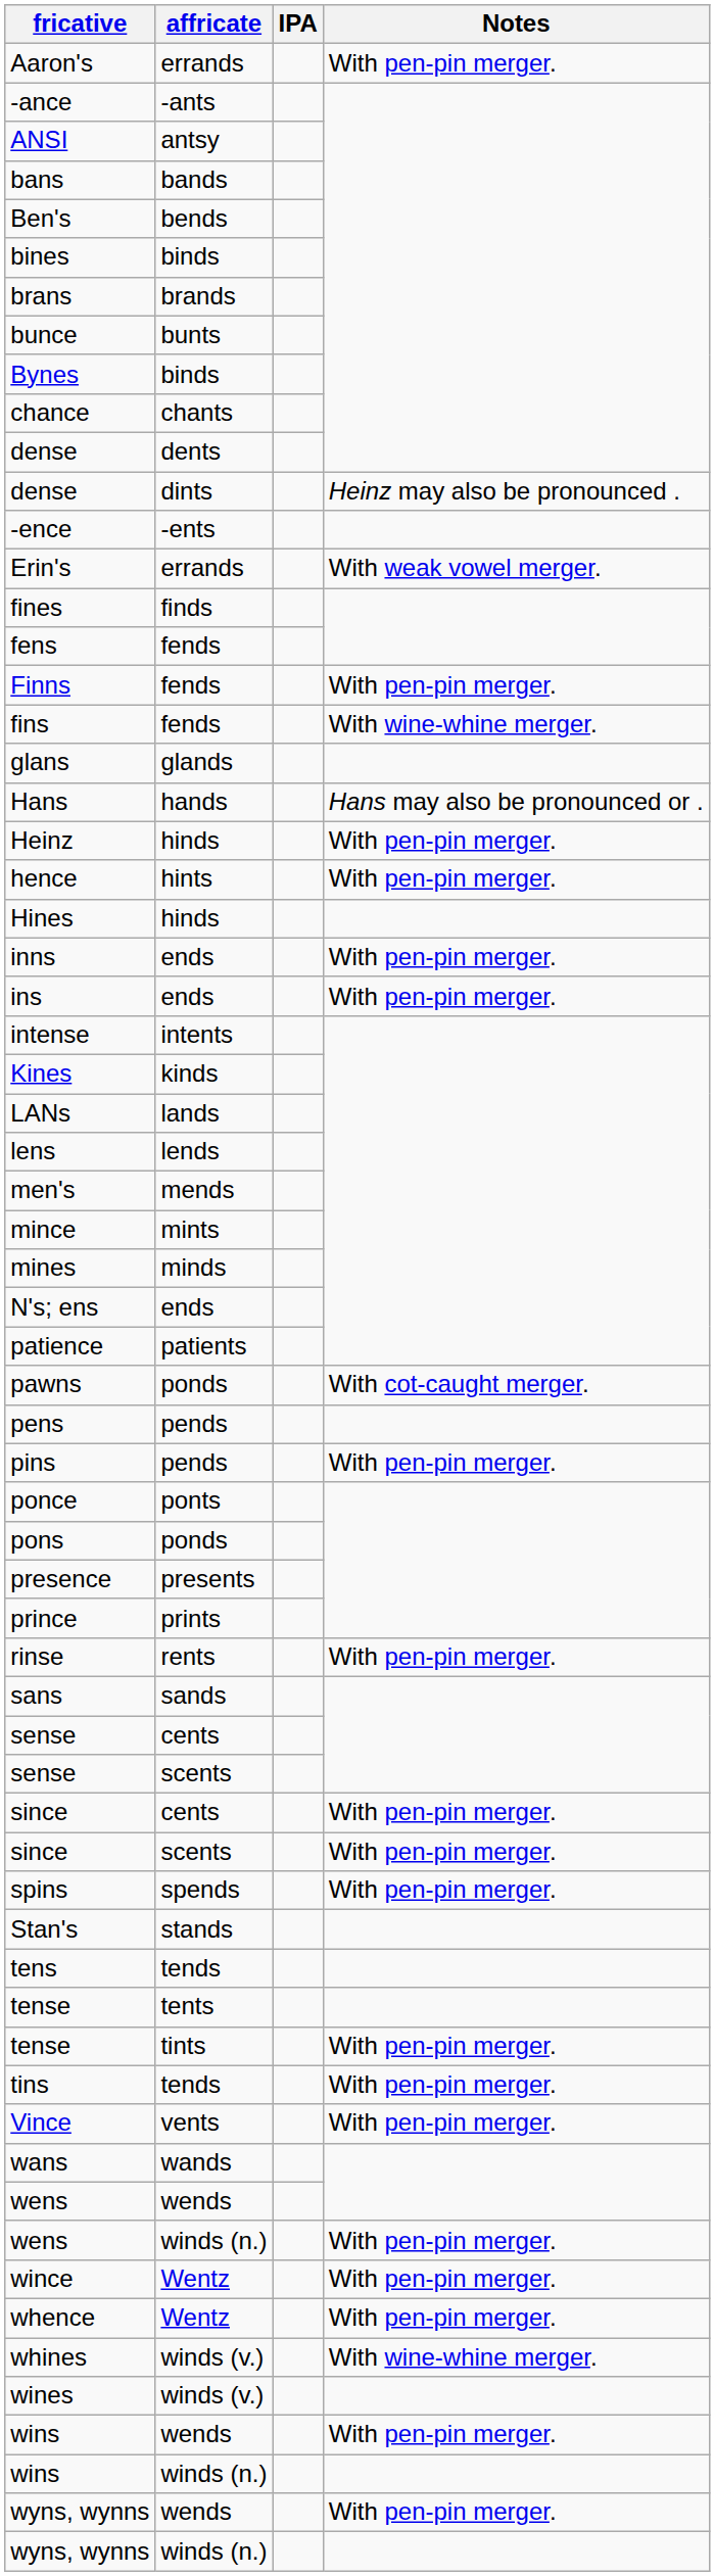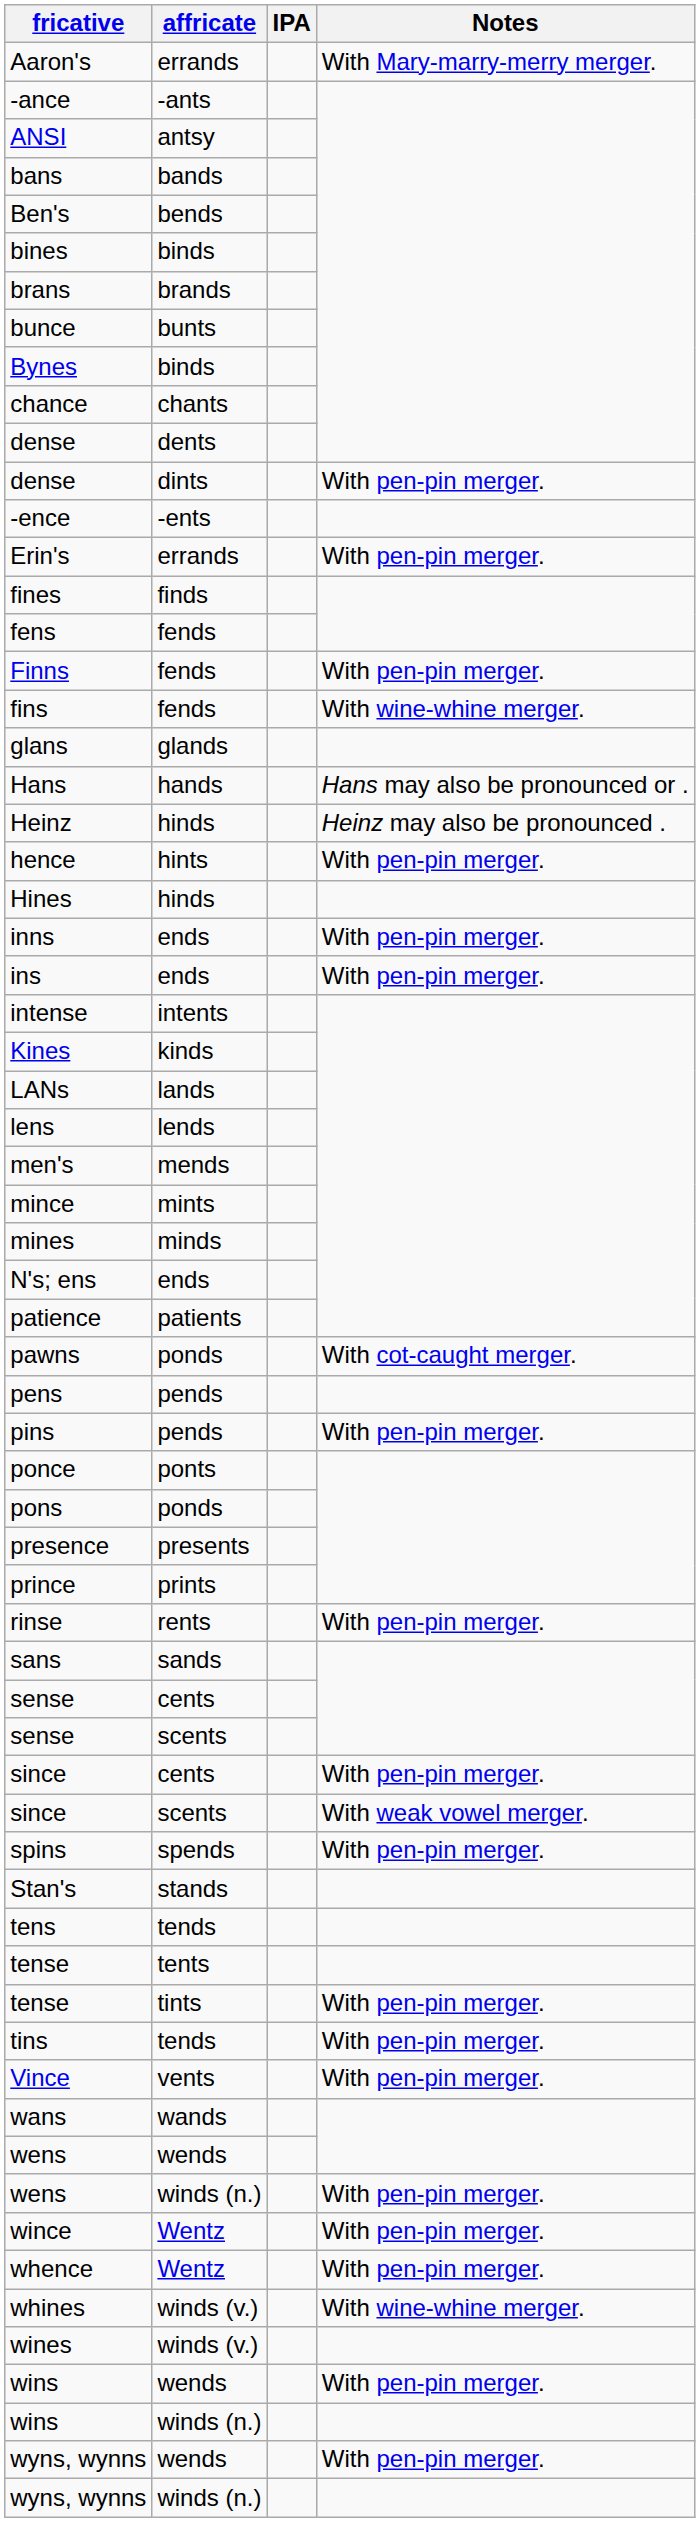 <table class="wikitable sortable mw-collapsible mw-collapsed">
 <tr>
 <th><a href='#'>fricative</a></th>
 <th><a href='#'>affricate</a></th>
 <th>IPA</th>
 <th>Notes</th>
 </tr>
 <tr>
 <td>Aaron's</td>
 <td>errands</td>
 <td></td>
-<td>With <a href='#'>pen-pin merger</a>.</td>
+<td>With <a href='#'>Mary-marry-merry merger</a>.</td>
 </tr>
 <tr>
 <td>-ance</td>
 <td>-ants</td>
 <td></td>
 </tr>
 <tr>
 <td><a href='#'>ANSI</a></td>
 <td>antsy</td>
 <td></td>
 </tr>
 <tr>
 <td>bans</td>
 <td>bands</td>
 <td></td>
 </tr>
 <tr>
 <td>Ben's</td>
 <td>bends</td>
 <td></td>
 </tr>
 <tr>
 <td>bines</td>
 <td>binds</td>
 <td></td>
 </tr>
 <tr>
 <td>brans</td>
 <td>brands</td>
 <td></td>
 </tr>
 <tr>
 <td>bunce</td>
 <td>bunts</td>
 <td></td>
 </tr>
 <tr>
 <td><a href='#'>Bynes</a></td>
 <td>binds</td>
 <td></td>
 </tr>
 <tr>
 <td>chance</td>
 <td>chants</td>
 <td></td>
 </tr>
 <tr>
 <td>dense</td>
 <td>dents</td>
 <td></td>
 </tr>
 <tr>
 <td>dense</td>
 <td>dints</td>
 <td></td>
-<td><em>Heinz</em> may also be pronounced .</td>
+<td>With <a href='#'>pen-pin merger</a>.</td>
 </tr>
 <tr>
 <td>-ence</td>
 <td>-ents</td>
 <td></td>
 </tr>
 <tr>
 <td>Erin's</td>
 <td>errands</td>
 <td></td>
-<td>With <a href='#'>weak vowel merger</a>.</td>
+<td>With <a href='#'>pen-pin merger</a>.</td>
 </tr>
 <tr>
 <td>fines</td>
 <td>finds</td>
 <td></td>
 </tr>
 <tr>
 <td>fens</td>
 <td>fends</td>
 <td></td>
 </tr>
 <tr>
 <td><a href='#'>Finns</a></td>
 <td>fends</td>
 <td></td>
 <td>With <a href='#'>pen-pin merger</a>.</td>
 </tr>
 <tr>
 <td>fins</td>
 <td>fends</td>
 <td></td>
 <td>With <a href='#'>wine-whine merger</a>.</td>
 </tr>
 <tr>
 <td>glans</td>
 <td>glands</td>
 <td></td>
 </tr>
 <tr>
 <td>Hans</td>
 <td>hands</td>
 <td></td>
 <td><em>Hans</em> may also be pronounced  or .</td>
 </tr>
 <tr>
 <td>Heinz</td>
 <td>hinds</td>
 <td></td>
-<td>With <a href='#'>pen-pin merger</a>.</td>
+<td><em>Heinz</em> may also be pronounced .</td>
 </tr>
 <tr>
 <td>hence</td>
 <td>hints</td>
 <td></td>
 <td>With <a href='#'>pen-pin merger</a>.</td>
 </tr>
 <tr>
 <td>Hines</td>
 <td>hinds</td>
 <td></td>
 </tr>
 <tr>
 <td>inns</td>
 <td>ends</td>
 <td></td>
 <td>With <a href='#'>pen-pin merger</a>.</td>
 </tr>
 <tr>
 <td>ins</td>
 <td>ends</td>
 <td></td>
 <td>With <a href='#'>pen-pin merger</a>.</td>
 </tr>
 <tr>
 <td>intense</td>
 <td>intents</td>
 <td></td>
 </tr>
 <tr>
 <td><a href='#'>Kines</a></td>
 <td>kinds</td>
 <td></td>
 </tr>
 <tr>
 <td>LANs</td>
 <td>lands</td>
 <td></td>
 </tr>
 <tr>
 <td>lens</td>
 <td>lends</td>
 <td></td>
 </tr>
 <tr>
 <td>men's</td>
 <td>mends</td>
 <td></td>
 </tr>
 <tr>
 <td>mince</td>
 <td>mints</td>
 <td></td>
 </tr>
 <tr>
 <td>mines</td>
 <td>minds</td>
 <td></td>
 </tr>
 <tr>
 <td>N's; ens</td>
 <td>ends</td>
 <td></td>
 </tr>
 <tr>
 <td>patience</td>
 <td>patients</td>
 <td></td>
 </tr>
 <tr>
 <td>pawns</td>
 <td>ponds</td>
 <td></td>
 <td>With <a href='#'>cot-caught merger</a>.</td>
 </tr>
 <tr>
 <td>pens</td>
 <td>pends</td>
 <td></td>
 </tr>
 <tr>
 <td>pins</td>
 <td>pends</td>
 <td></td>
 <td>With <a href='#'>pen-pin merger</a>.</td>
 </tr>
 <tr>
 <td>ponce</td>
 <td>ponts</td>
 <td></td>
 </tr>
 <tr>
 <td>pons</td>
 <td>ponds</td>
 <td></td>
 </tr>
 <tr>
 <td>presence</td>
 <td>presents</td>
 <td></td>
 </tr>
 <tr>
 <td>prince</td>
 <td>prints</td>
 <td></td>
 </tr>
 <tr>
 <td>rinse</td>
 <td>rents</td>
 <td></td>
 <td>With <a href='#'>pen-pin merger</a>.</td>
 </tr>
 <tr>
 <td>sans</td>
 <td>sands</td>
 <td></td>
 </tr>
 <tr>
 <td>sense</td>
 <td>cents</td>
 <td></td>
 </tr>
 <tr>
 <td>sense</td>
 <td>scents</td>
 <td></td>
 </tr>
 <tr>
 <td>since</td>
 <td>cents</td>
 <td></td>
 <td>With <a href='#'>pen-pin merger</a>.</td>
 </tr>
 <tr>
 <td>since</td>
 <td>scents</td>
 <td></td>
-<td>With <a href='#'>pen-pin merger</a>.</td>
+<td>With <a href='#'>weak vowel merger</a>.</td>
 </tr>
 <tr>
 <td>spins</td>
 <td>spends</td>
 <td></td>
 <td>With <a href='#'>pen-pin merger</a>.</td>
 </tr>
 <tr>
 <td>Stan's</td>
 <td>stands</td>
 <td></td>
 </tr>
 <tr>
 <td>tens</td>
 <td>tends</td>
 <td></td>
 <td></td>
 </tr>
 <tr>
 <td>tense</td>
 <td>tents</td>
 <td></td>
 </tr>
 <tr>
 <td>tense</td>
 <td>tints</td>
 <td></td>
 <td>With <a href='#'>pen-pin merger</a>.</td>
 </tr>
 <tr>
 <td>tins</td>
 <td>tends</td>
 <td></td>
 <td>With <a href='#'>pen-pin merger</a>.</td>
 </tr>
 <tr>
 <td><a href='#'>Vince</a></td>
 <td>vents</td>
 <td></td>
 <td>With <a href='#'>pen-pin merger</a>.</td>
 </tr>
 <tr>
 <td>wans</td>
 <td>wands</td>
 <td></td>
 </tr>
 <tr>
 <td>wens</td>
 <td>wends</td>
 <td></td>
 </tr>
 <tr>
 <td>wens</td>
 <td>winds (n.)</td>
 <td></td>
 <td>With <a href='#'>pen-pin merger</a>.</td>
 </tr>
 <tr>
 <td>wince</td>
 <td><a href='#'>Wentz</a></td>
 <td></td>
 <td>With <a href='#'>pen-pin merger</a>.</td>
 </tr>
 <tr>
 <td>whence</td>
 <td><a href='#'>Wentz</a></td>
 <td></td>
 <td>With <a href='#'>pen-pin merger</a>.</td>
 </tr>
 <tr>
 <td>whines</td>
 <td>winds (v.)</td>
 <td></td>
 <td>With <a href='#'>wine-whine merger</a>.</td>
 </tr>
 <tr>
 <td>wines</td>
 <td>winds (v.)</td>
 <td></td>
 </tr>
 <tr>
 <td>wins</td>
 <td>wends</td>
 <td></td>
 <td>With <a href='#'>pen-pin merger</a>.</td>
 </tr>
 <tr>
 <td>wins</td>
 <td>winds (n.)</td>
 <td></td>
 </tr>
 <tr>
 <td>wyns, wynns</td>
 <td>wends</td>
 <td></td>
 <td>With <a href='#'>pen-pin merger</a>.</td>
 </tr>
 <tr>
 <td>wyns, wynns</td>
 <td>winds (n.)</td>
 <td></td>
 </tr>
 </table>
